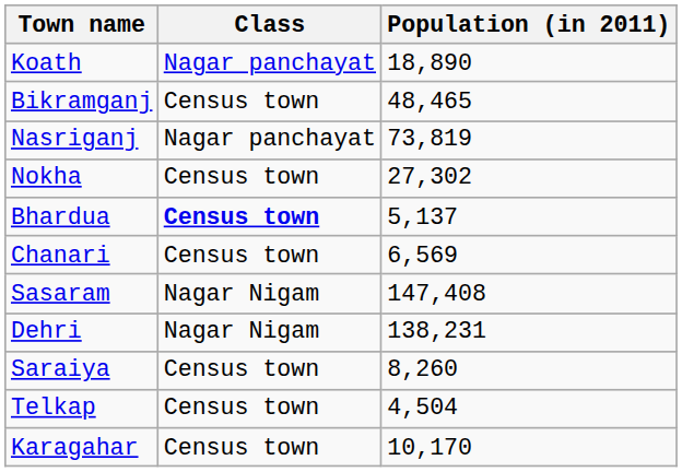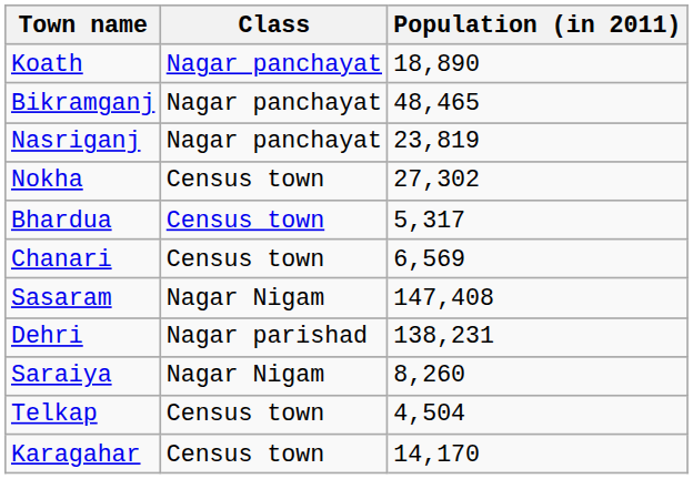 <table class="wikitable sortable">
 <tr>
 <th>Town name</th>
 <th>Class</th>
 <th>Population (in 2011)</th>
 </tr>
 <tr>
 <td><a href='#'>Koath</a></td>
 <td><a href='#'>Nagar panchayat</a></td>
 <td>18,890</td>
 </tr>
 <tr>
 <td><a href='#'>Bikramganj</a></td>
-<td>Census town</td>
+<td>Nagar panchayat</td>
 <td>48,465</td>
 </tr>
 <tr>
 <td><a href='#'>Nasriganj</a></td>
 <td>Nagar panchayat</td>
-<td>73,819</td>
+<td>23,819</td>
 </tr>
 <tr>
 <td><a href='#'>Nokha</a></td>
 <td>Census town</td>
 <td>27,302</td>
 </tr>
 <tr>
 <td><a href='#'>Bhardua</a></td>
-<td><strong><a href='#'>Census town</a></strong></td>
-<td>5,137</td>
+<td><a href='#'>Census town</a></td>
+<td>5,317</td>
 </tr>
 <tr>
 <td><a href='#'>Chanari</a></td>
 <td>Census town</td>
 <td>6,569</td>
 </tr>
 <tr>
 <td><a href='#'>Sasaram</a></td>
 <td>Nagar Nigam</td>
 <td>147,408</td>
 </tr>
 <tr>
 <td><a href='#'>Dehri</a></td>
-<td>Nagar Nigam</td>
+<td>Nagar parishad</td>
 <td>138,231</td>
 </tr>
 <tr>
 <td><a href='#'>Saraiya</a></td>
-<td>Census town</td>
+<td>Nagar Nigam</td>
 <td>8,260</td>
 </tr>
 <tr>
 <td><a href='#'>Telkap</a></td>
 <td>Census town</td>
 <td>4,504</td>
 </tr>
 <tr>
 <td><a href='#'>Karagahar</a></td>
 <td>Census town</td>
-<td>10,170</td>
+<td>14,170</td>
 </tr>
 </table>
